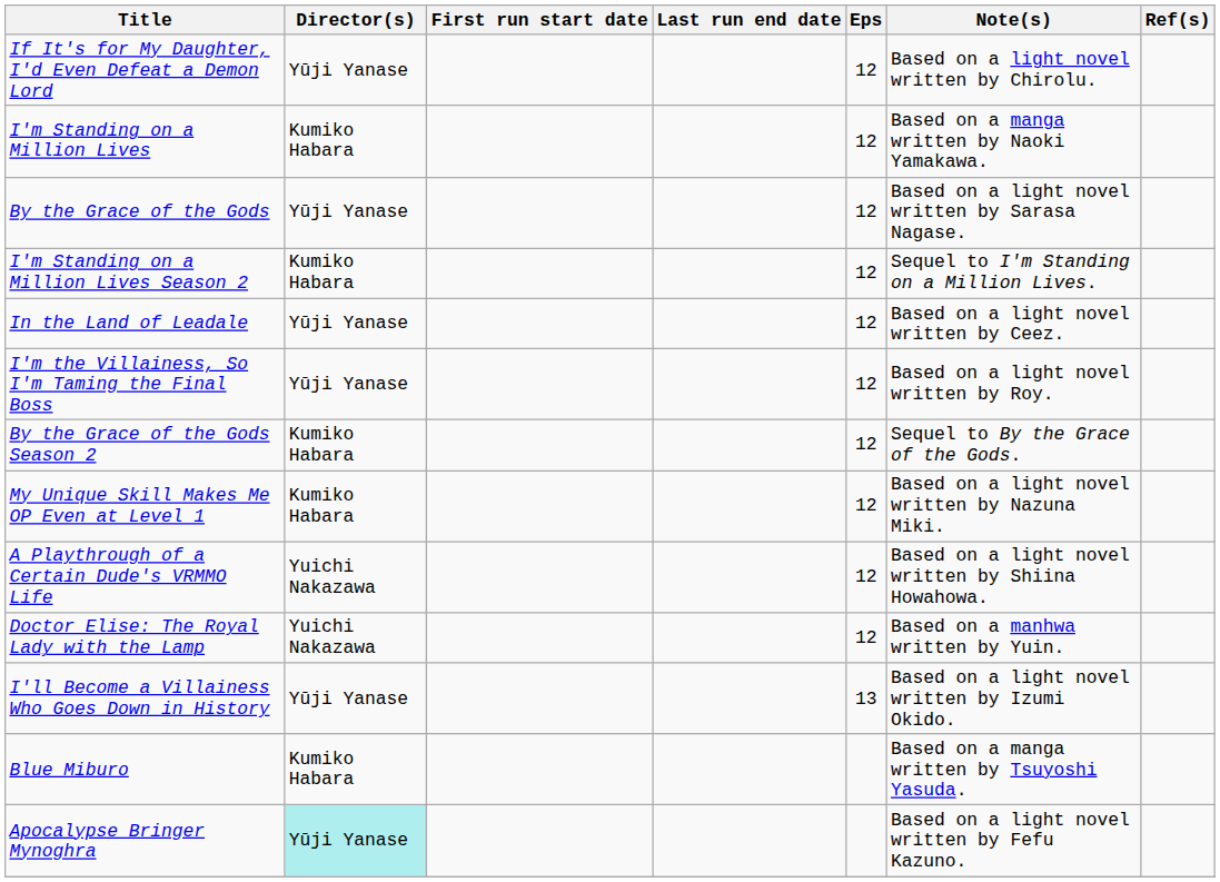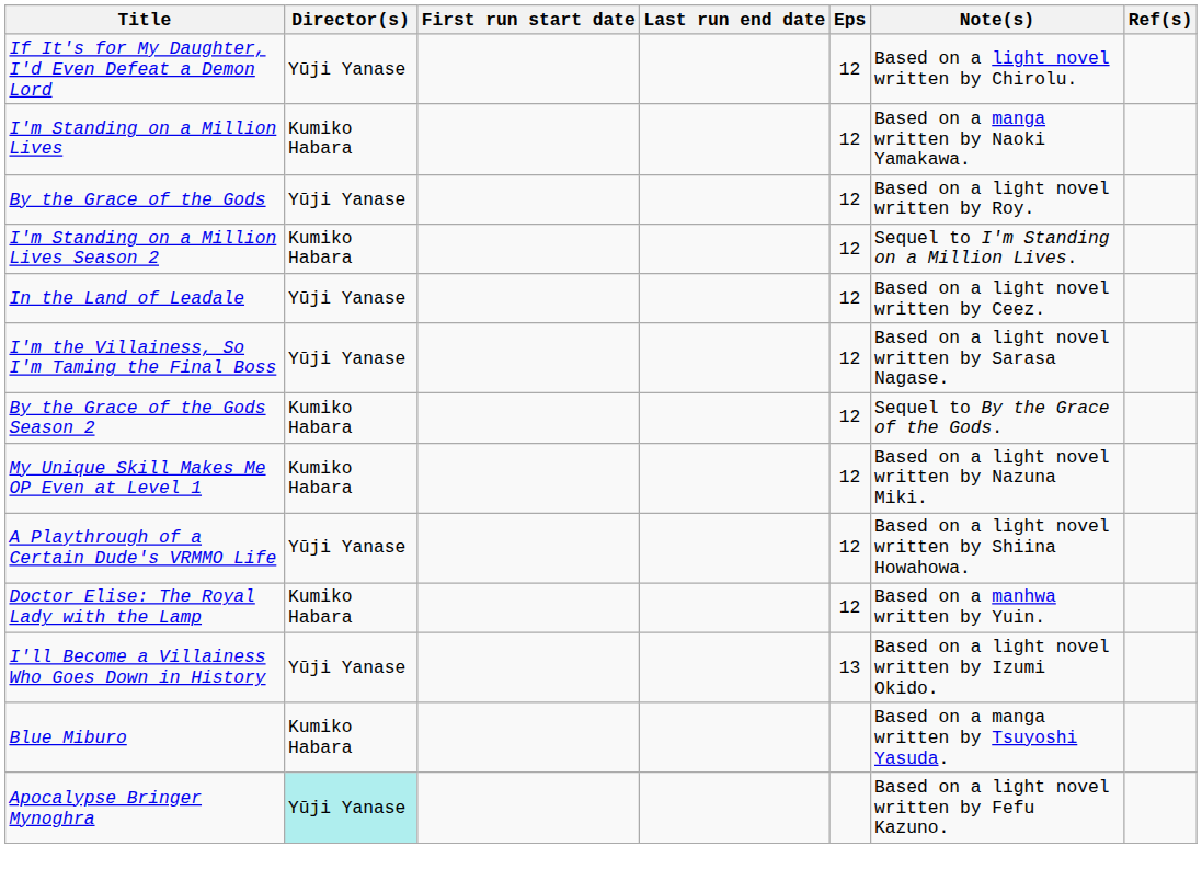 <table class="wikitable sortable">
 <tr>
 <th scope="col">Title</th>
 <th scope="col">Director(s)</th>
 <th scope="col" nowrap>First run start date</th>
 <th scope="col" nowrap>Last run end date</th>
 <th scope="col" class="unsortable">Eps</th>
 <th scope="col" class="unsortable">Note(s)</th>
 <th scope="col" class="unsortable">Ref(s)</th>
 </tr>
 <tr>
 <td><em><a href='#'>If It's for My Daughter, I'd Even Defeat a Demon Lord</a></em></td>
 <td>Yūji Yanase</td>
 <td></td>
 <td></td>
 <td style="text-align:center">12</td>
 <td>Based on a <a href='#'>light novel</a> written by Chirolu.</td>
 <td style="text-align:center"></td>
 </tr>
 <tr>
 <td><em><a href='#'>I'm Standing on a Million Lives</a></em></td>
 <td>Kumiko Habara</td>
 <td></td>
 <td></td>
 <td style="text-align:center">12</td>
 <td>Based on a <a href='#'>manga</a> written by Naoki Yamakawa.</td>
 <td style="text-align:center"></td>
 </tr>
 <tr>
 <td><em><a href='#'>By the Grace of the Gods</a></em></td>
 <td>Yūji Yanase</td>
 <td></td>
 <td></td>
 <td style="text-align:center">12</td>
-<td>Based on a light novel written by Sarasa Nagase.</td>
+<td>Based on a light novel written by Roy.</td>
 <td style="text-align:center"></td>
 </tr>
 <tr>
 <td><em><a href='#'>I'm Standing on a Million Lives Season 2</a></em></td>
 <td>Kumiko Habara</td>
 <td></td>
 <td></td>
 <td style="text-align:center">12</td>
 <td>Sequel to <em>I'm Standing on a Million Lives</em>.</td>
 <td style="text-align:center"></td>
 </tr>
 <tr>
 <td><em><a href='#'>In the Land of Leadale</a></em></td>
 <td>Yūji Yanase</td>
 <td></td>
 <td></td>
 <td style="text-align:center">12</td>
 <td>Based on a light novel written by Ceez.</td>
 <td style="text-align:center"></td>
 </tr>
 <tr>
 <td><em><a href='#'>I'm the Villainess, So I'm Taming the Final Boss</a></em></td>
 <td>Yūji Yanase</td>
 <td></td>
 <td></td>
 <td style="text-align:center">12</td>
-<td>Based on a light novel written by Roy.</td>
+<td>Based on a light novel written by Sarasa Nagase.</td>
 <td style="text-align:center"></td>
 </tr>
 <tr>
 <td><em><a href='#'>By the Grace of the Gods Season 2</a></em></td>
 <td>Kumiko Habara</td>
 <td></td>
 <td></td>
 <td style="text-align:center">12</td>
 <td>Sequel to <em>By the Grace of the Gods</em>.</td>
 <td style="text-align:center"></td>
 </tr>
 <tr>
 <td><em><a href='#'>My Unique Skill Makes Me OP Even at Level 1</a></em></td>
 <td>Kumiko Habara</td>
 <td></td>
 <td></td>
 <td style="text-align:center">12</td>
 <td>Based on a light novel written by Nazuna Miki.</td>
 <td style="text-align:center"></td>
 </tr>
 <tr>
 <td><em><a href='#'>A Playthrough of a Certain Dude's VRMMO Life</a></em></td>
-<td>Yuichi Nakazawa</td>
+<td>Yūji Yanase</td>
 <td></td>
 <td></td>
 <td style="text-align:center">12</td>
 <td>Based on a light novel written by Shiina Howahowa.</td>
 <td style="text-align:center"></td>
 </tr>
 <tr>
 <td><em><a href='#'>Doctor Elise: The Royal Lady with the Lamp</a></em></td>
-<td>Yuichi Nakazawa</td>
+<td>Kumiko Habara</td>
 <td></td>
 <td></td>
 <td style="text-align:center">12</td>
 <td>Based on a <a href='#'>manhwa</a> written by Yuin.</td>
 <td style="text-align:center"></td>
 </tr>
 <tr>
 <td><em><a href='#'>I'll Become a Villainess Who Goes Down in History</a></em></td>
 <td>Yūji Yanase</td>
 <td></td>
 <td></td>
 <td style="text-align:center">13</td>
 <td>Based on a light novel written by Izumi Okido.</td>
 <td style="text-align:center"></td>
 </tr>
 <tr>
 <td><em><a href='#'>Blue Miburo</a></em></td>
 <td>Kumiko Habara</td>
 <td></td>
 <td></td>
 <td style="text-align:center"></td>
 <td>Based on a manga written by <a href='#'>Tsuyoshi Yasuda</a>.</td>
 <td style="text-align:center"></td>
 </tr>
 <tr>
 <td><em><a href='#'>Apocalypse Bringer Mynoghra</a></em></td>
 <td style="background: paleturquoise;">Yūji Yanase</td>
 <td></td>
 <td></td>
 <td style="text-align:center"></td>
 <td>Based on a light novel written by Fefu Kazuno.</td>
 <td style="text-align:center"></td>
 </tr>
 <tr>
 </tr>
 </table>
